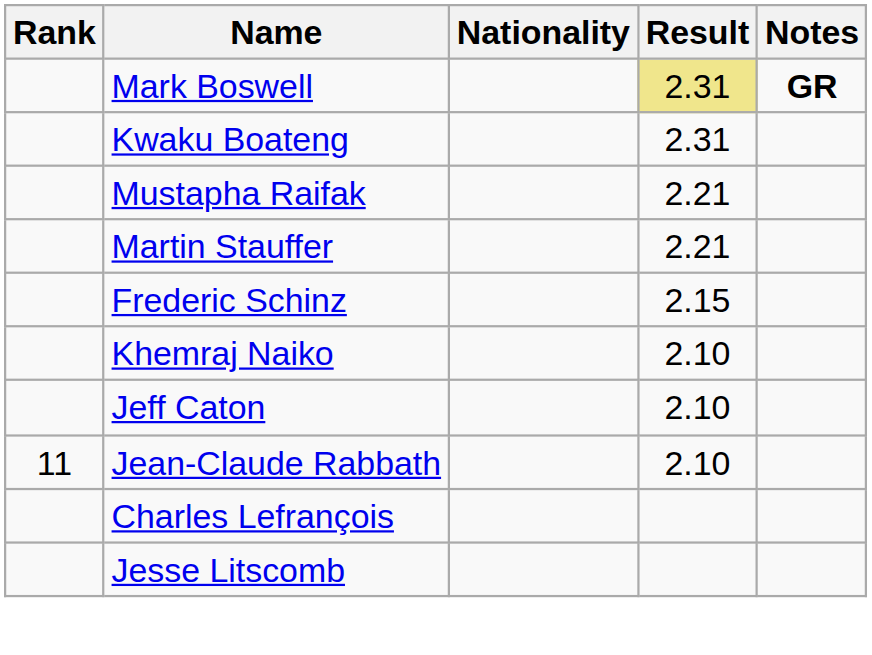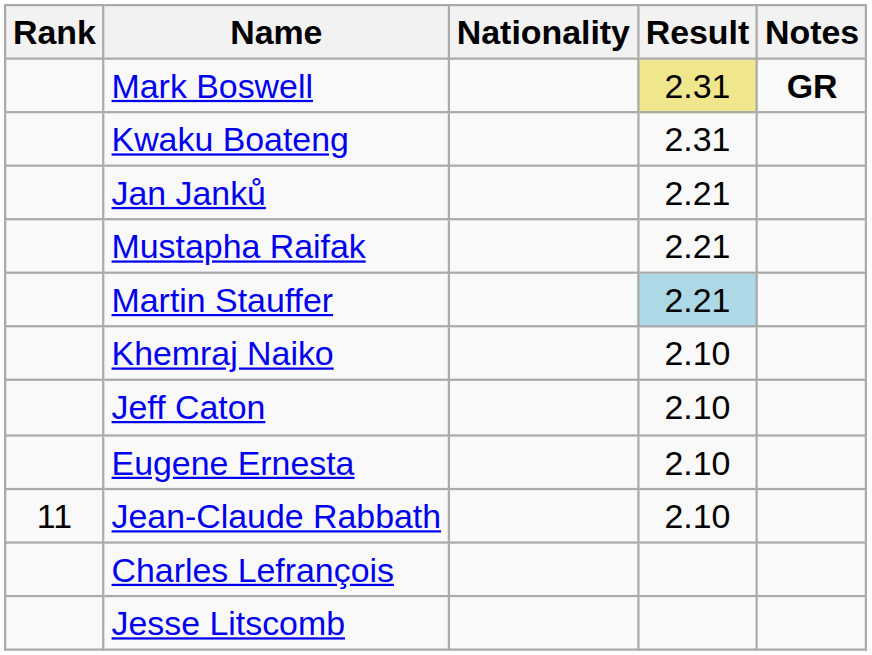 <table class="wikitable sortable" style="text-align:center;font-size:95%">
 <tr>
 <th>Rank</th>
 <th>Name</th>
 <th>Nationality</th>
 <th>Result</th>
 <th>Notes</th>
 </tr>
 <tr>
 <td></td>
 <td align=left><a href='#'>Mark Boswell</a></td>
 <td align=left></td>
 <td style="background: khaki;">2.31</td>
 <td><strong>GR</strong></td>
 </tr>
 <tr>
 <td></td>
 <td align=left><a href='#'>Kwaku Boateng</a></td>
 <td align=left></td>
 <td>2.31</td>
 <td></td>
 </tr>
 <tr>
 <td></td>
+<td align=left><a href='#'>Jan Janků</a></td>
+<td align=left></td>
+<td>2.21</td>
+<td></td>
+</tr>
+<tr>
+<td></td>
 <td align=left><a href='#'>Mustapha Raifak</a></td>
 <td align=left></td>
 <td>2.21</td>
 <td></td>
 </tr>
 <tr>
 <td></td>
 <td align=left><a href='#'>Martin Stauffer</a></td>
 <td align=left></td>
-<td>2.21</td>
-<td></td>
-</tr>
-<tr>
-<td></td>
-<td align=left><a href='#'>Frederic Schinz</a></td>
-<td align=left></td>
-<td>2.15</td>
+<td style="background: lightblue;">2.21</td>
 <td></td>
 </tr>
 <tr>
 <td></td>
 <td align=left><a href='#'>Khemraj Naiko</a></td>
 <td align=left></td>
 <td>2.10</td>
 <td></td>
 </tr>
 <tr>
 <td></td>
 <td align=left><a href='#'>Jeff Caton</a></td>
+<td align=left></td>
+<td>2.10</td>
+<td></td>
+</tr>
+<tr>
+<td></td>
+<td align=left><a href='#'>Eugene Ernesta</a></td>
 <td align=left></td>
 <td>2.10</td>
 <td></td>
 </tr>
 <tr>
 <td>11</td>
 <td align=left><a href='#'>Jean-Claude Rabbath</a></td>
 <td align=left></td>
 <td>2.10</td>
 <td></td>
 </tr>
 <tr>
 <td></td>
 <td align=left><a href='#'>Charles Lefrançois</a></td>
 <td align=left></td>
 <td></td>
 <td></td>
 </tr>
 <tr>
 <td></td>
 <td align=left><a href='#'>Jesse Litscomb</a></td>
 <td align=left></td>
 <td></td>
 <td></td>
 </tr>
 </table>
